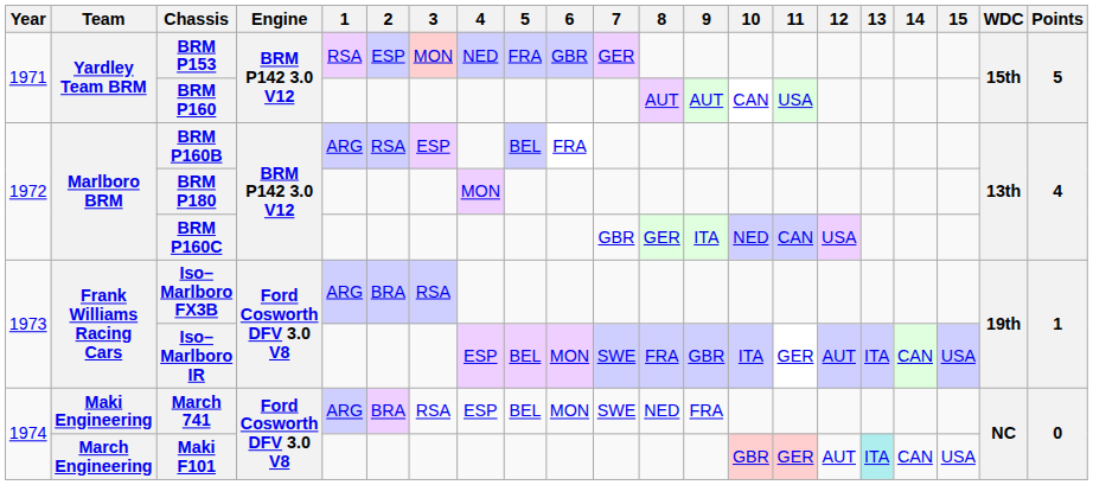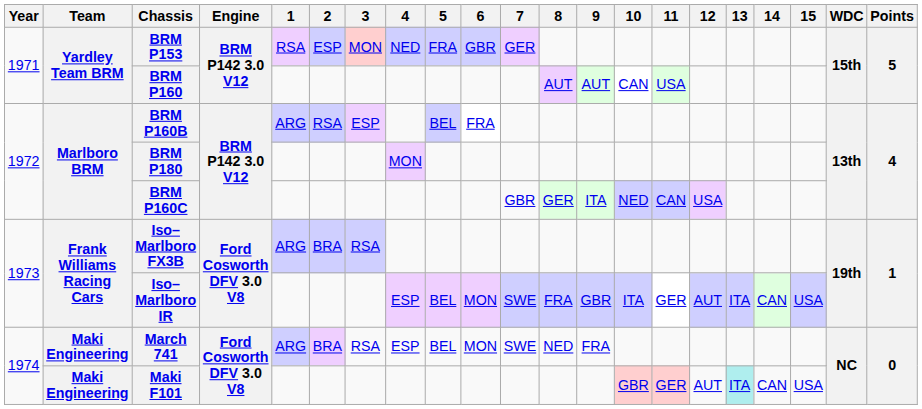 <table class="wikitable" style="text-align:center; font-size:90%">
 <tr>
 <th>Year</th>
 <th>Team</th>
 <th>Chassis</th>
 <th>Engine</th>
 <th>1</th>
 <th>2</th>
 <th>3</th>
 <th>4</th>
 <th>5</th>
 <th>6</th>
 <th>7</th>
 <th>8</th>
 <th>9</th>
 <th>10</th>
 <th>11</th>
 <th>12</th>
 <th>13</th>
 <th>14</th>
 <th>15</th>
 <th>WDC</th>
 <th>Points</th>
 </tr>
 <tr>
 <td rowspan=2><a href='#'>1971</a></td>
 <th rowspan=2><a href='#'>Yardley</a> <a href='#'>Team BRM</a></th>
 <th><a href='#'>BRM</a> <a href='#'>P153</a></th>
 <th rowspan=2><a href='#'>BRM</a> P142 3.0 <a href='#'>V12</a></th>
 <td style="background:#EFCFFF;"><a href='#'>RSA</a><br></td>
 <td style="background:#cfcfff;"><a href='#'>ESP</a><br></td>
 <td style="background:#ffcfcf;"><a href='#'>MON</a><br></td>
 <td style="background:#cfcfff;"><a href='#'>NED</a><br></td>
 <td style="background:#cfcfff;"><a href='#'>FRA</a><br></td>
 <td style="background:#cfcfff;"><a href='#'>GBR</a><br></td>
 <td style="background:#EFCFFF;"><a href='#'>GER</a><br></td>
 <td></td>
 <td></td>
 <td></td>
 <td></td>
 <td></td>
 <td></td>
 <td></td>
 <td></td>
 <th rowspan=2>15th</th>
 <th rowspan=2>5</th>
 </tr>
 <tr>
 <th><a href='#'>BRM</a> <a href='#'>P160</a></th>
 <td></td>
 <td></td>
 <td></td>
 <td></td>
 <td></td>
 <td></td>
 <td></td>
 <td style="background:#EFCFFF;"><a href='#'>AUT</a><br></td>
 <td style="background:#dfffdf;"><a href='#'>AUT</a><br></td>
 <td style="background:#FFFFFF;"><a href='#'>CAN</a><br></td>
 <td style="background:#dfffdf;"><a href='#'>USA</a><br></td>
 <td></td>
 <td></td>
 <td></td>
 <td></td>
 </tr>
 <tr>
 <td rowspan=3><a href='#'>1972</a></td>
 <th rowspan=3><a href='#'>Marlboro</a> <a href='#'>BRM</a></th>
 <th><a href='#'>BRM</a> <a href='#'>P160B</a></th>
 <th rowspan=3><a href='#'>BRM</a> P142 3.0 <a href='#'>V12</a></th>
 <td style="background:#cfcfff;"><a href='#'>ARG</a><br></td>
 <td style="background:#cfcfff;"><a href='#'>RSA</a><br></td>
 <td style="background:#EFCFFF;"><a href='#'>ESP</a><br></td>
 <td></td>
 <td style="background:#cfcfff;"><a href='#'>BEL</a><br></td>
 <td style="background:#FFFFFF;"><a href='#'>FRA</a><br></td>
 <td></td>
 <td></td>
 <td></td>
 <td></td>
 <td></td>
 <td></td>
 <td></td>
 <td></td>
 <td></td>
 <th rowspan=3>13th</th>
 <th rowspan=3>4</th>
 </tr>
 <tr>
 <th><a href='#'>BRM</a> <a href='#'>P180</a></th>
 <td></td>
 <td></td>
 <td></td>
 <td style="background:#EFCFFF;"><a href='#'>MON</a><br></td>
 <td></td>
 <td></td>
 <td></td>
 <td></td>
 <td></td>
 <td></td>
 <td></td>
 <td></td>
 <td></td>
 <td></td>
 <td></td>
 </tr>
 <tr>
 <th><a href='#'>BRM</a> <a href='#'>P160C</a></th>
 <td></td>
 <td></td>
 <td></td>
 <td></td>
 <td></td>
 <td></td>
 <td><a href='#'>GBR</a></td>
 <td style="background:#dfffdf;"><a href='#'>GER</a><br></td>
 <td style="background:#dfffdf;"><a href='#'>ITA</a><br></td>
 <td style="background:#cfcfff;"><a href='#'>NED</a><br></td>
 <td style="background:#cfcfff;"><a href='#'>CAN</a><br></td>
 <td style="background:#EFCFFF;"><a href='#'>USA</a><br></td>
 <td></td>
 <td></td>
 <td></td>
 </tr>
 <tr>
 <td rowspan=2><a href='#'>1973</a></td>
 <th rowspan=2><a href='#'>Frank Williams Racing Cars</a></th>
 <th><a href='#'>Iso–Marlboro</a> <a href='#'>FX3B</a></th>
 <th rowspan=2><a href='#'>Ford</a> <a href='#'>Cosworth DFV</a> 3.0 <a href='#'>V8</a></th>
 <td style="background:#cfcfff;"><a href='#'>ARG</a><br></td>
 <td style="background:#cfcfff;"><a href='#'>BRA</a><br></td>
 <td style="background:#cfcfff;"><a href='#'>RSA</a><br></td>
 <td></td>
 <td></td>
 <td></td>
 <td></td>
 <td></td>
 <td></td>
 <td></td>
 <td></td>
 <td></td>
 <td></td>
 <td></td>
 <td></td>
 <th rowspan=2>19th</th>
 <th rowspan=2>1</th>
 </tr>
 <tr>
 <th><a href='#'>Iso–Marlboro</a> <a href='#'>IR</a></th>
 <td></td>
 <td></td>
 <td></td>
 <td style="background:#EFCFFF;"><a href='#'>ESP</a><br></td>
 <td style="background:#EFCFFF;"><a href='#'>BEL</a><br></td>
 <td style="background:#EFCFFF;"><a href='#'>MON</a><br></td>
 <td style="background:#cfcfff;"><a href='#'>SWE</a><br></td>
 <td style="background:#cfcfff;"><a href='#'>FRA</a><br></td>
 <td style="background:#cfcfff;"><a href='#'>GBR</a><br></td>
 <td style="background:#cfcfff;"><a href='#'>ITA</a><br></td>
 <td style="background:#FFFFFF;"><a href='#'>GER</a><br></td>
 <td style="background:#cfcfff;"><a href='#'>AUT</a><br></td>
 <td style="background:#cfcfff;"><a href='#'>ITA</a><br></td>
 <td style="background:#dfffdf;"><a href='#'>CAN</a><br></td>
 <td style="background:#cfcfff;"><a href='#'>USA</a><br></td>
 </tr>
 <tr>
 <td rowspan=2><a href='#'>1974</a></td>
 <th><a href='#'>Maki Engineering</a></th>
 <th><a href='#'>March</a> <a href='#'>741</a></th>
 <th rowspan=2><a href='#'>Ford</a> <a href='#'>Cosworth DFV</a> 3.0 <a href='#'>V8</a></th>
 <td style="background:#cfcfff;"><a href='#'>ARG</a><br></td>
 <td style="background:#EFCFFF;"><a href='#'>BRA</a><br></td>
 <td><a href='#'>RSA</a></td>
 <td><a href='#'>ESP</a></td>
 <td><a href='#'>BEL</a></td>
 <td><a href='#'>MON</a></td>
 <td><a href='#'>SWE</a></td>
 <td><a href='#'>NED</a></td>
 <td><a href='#'>FRA</a></td>
 <td></td>
 <td></td>
 <td></td>
 <td></td>
 <td></td>
 <td></td>
 <th rowspan=2>NC</th>
 <th rowspan=2>0</th>
 </tr>
 <tr>
-<th><a href='#'>March Engineering</a></th>
+<th><a href='#'>Maki Engineering</a></th>
 <th><a href='#'>Maki</a> <a href='#'>F101</a></th>
 <td></td>
 <td></td>
 <td></td>
 <td></td>
 <td></td>
 <td></td>
 <td></td>
 <td></td>
 <td></td>
 <td style="background:#ffcfcf;"><a href='#'>GBR</a><br></td>
 <td style="background:#ffcfcf;"><a href='#'>GER</a><br></td>
 <td><a href='#'>AUT</a></td>
 <td style="background: paleturquoise;"><a href='#'>ITA</a></td>
 <td><a href='#'>CAN</a></td>
 <td><a href='#'>USA</a></td>
 </tr>
 </table>
